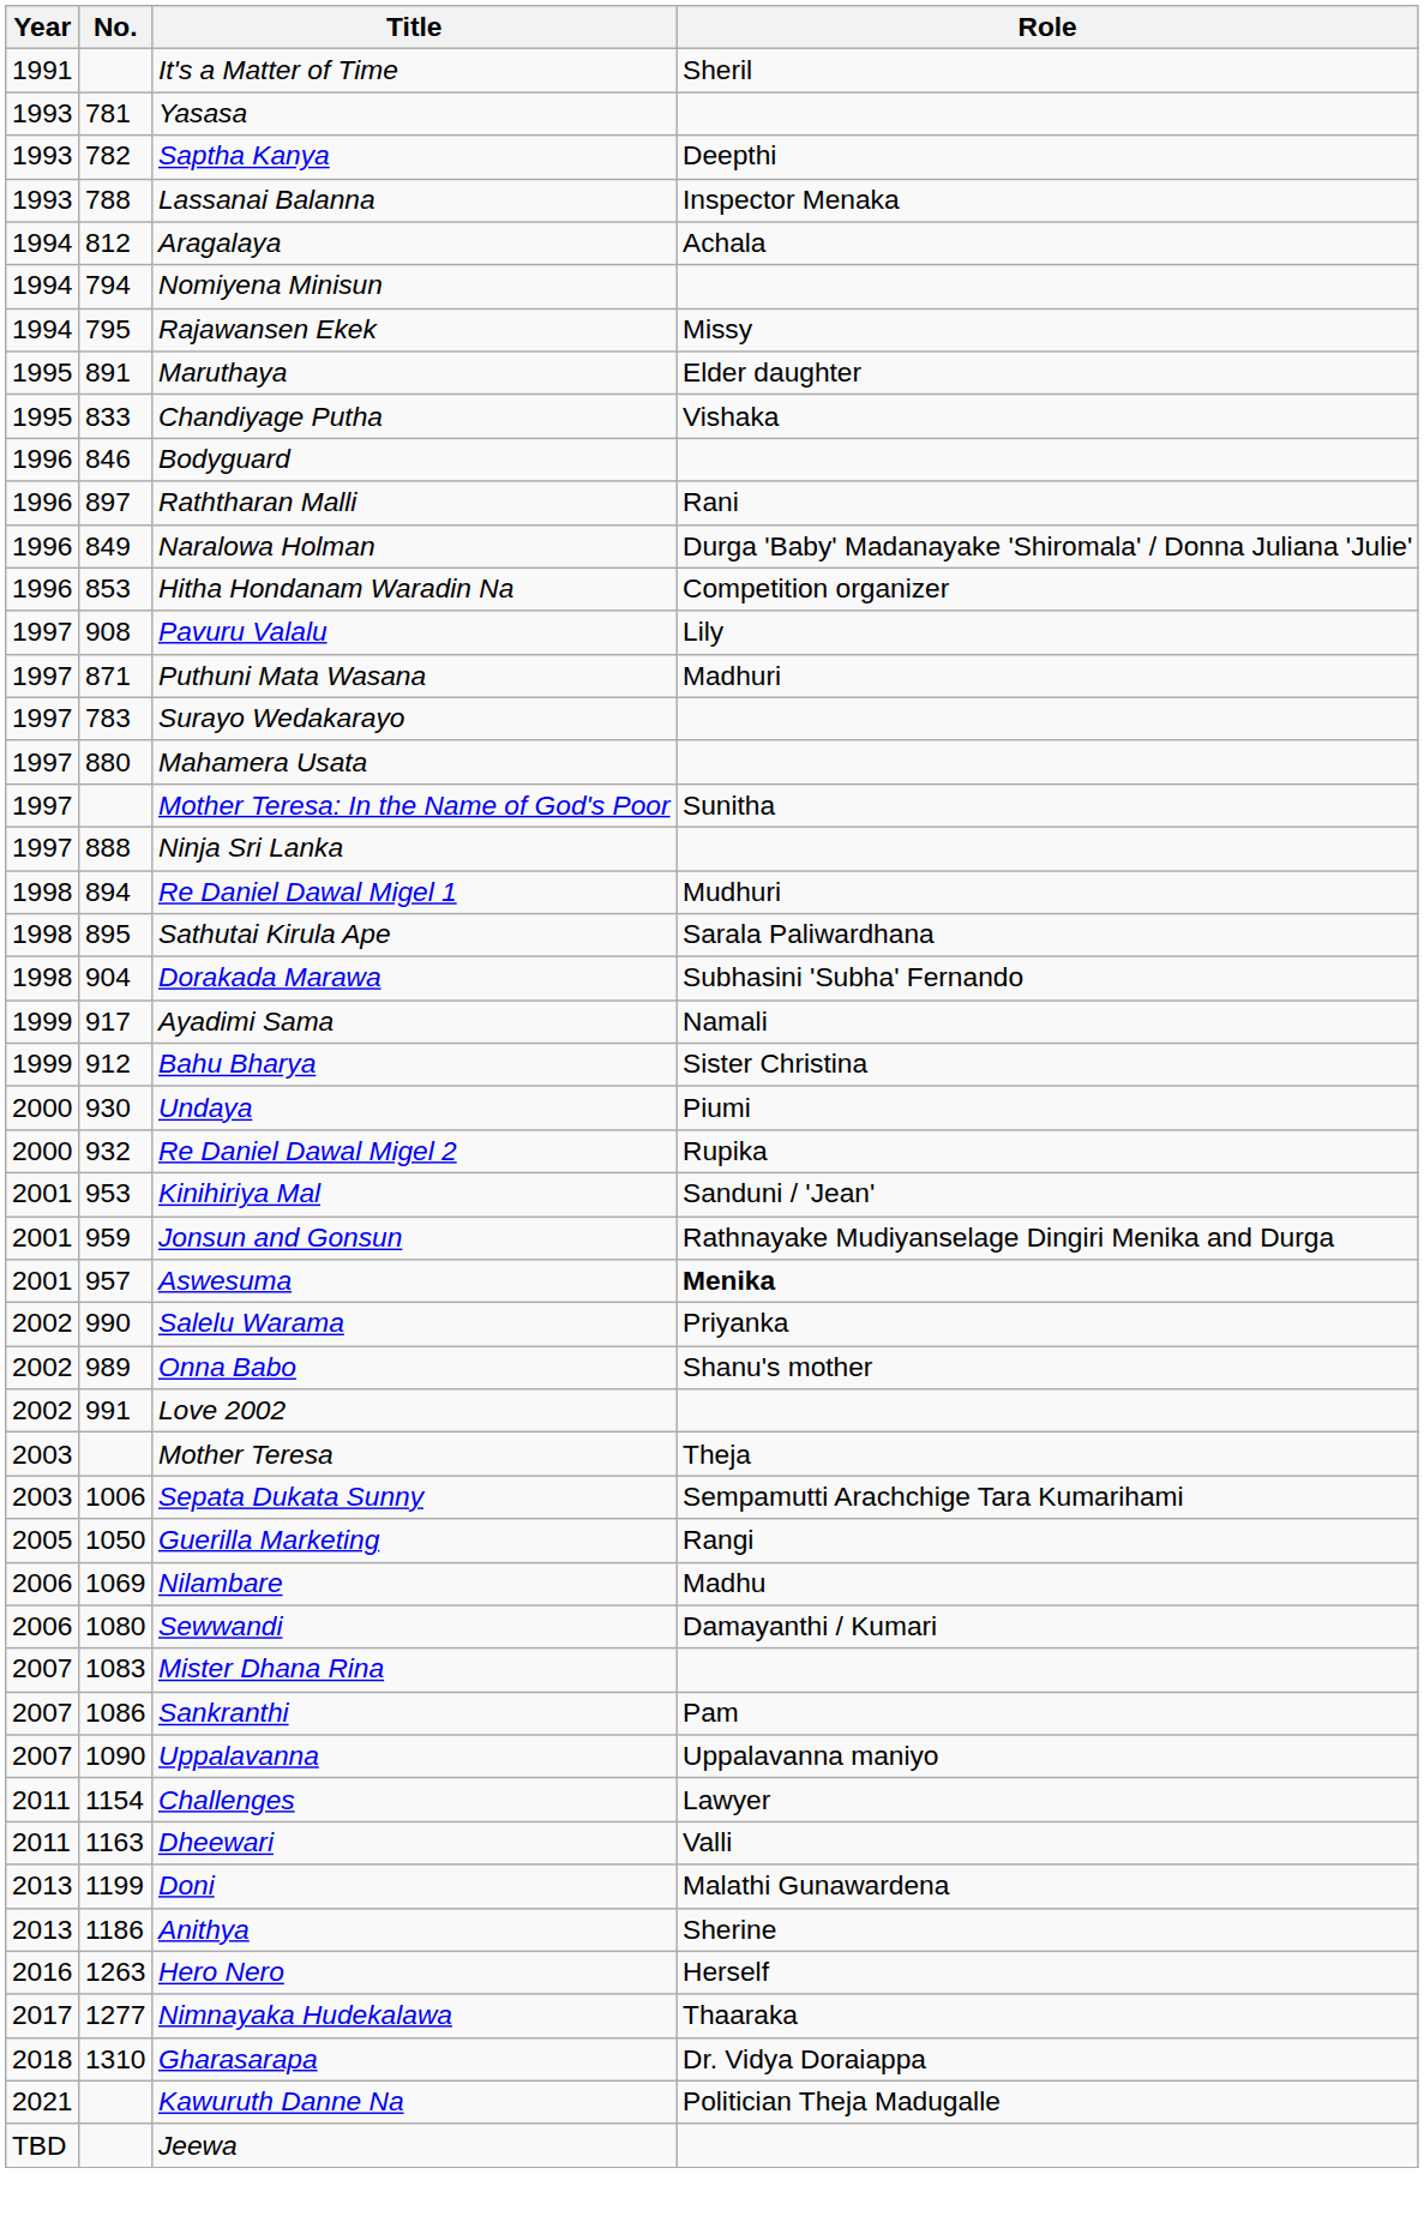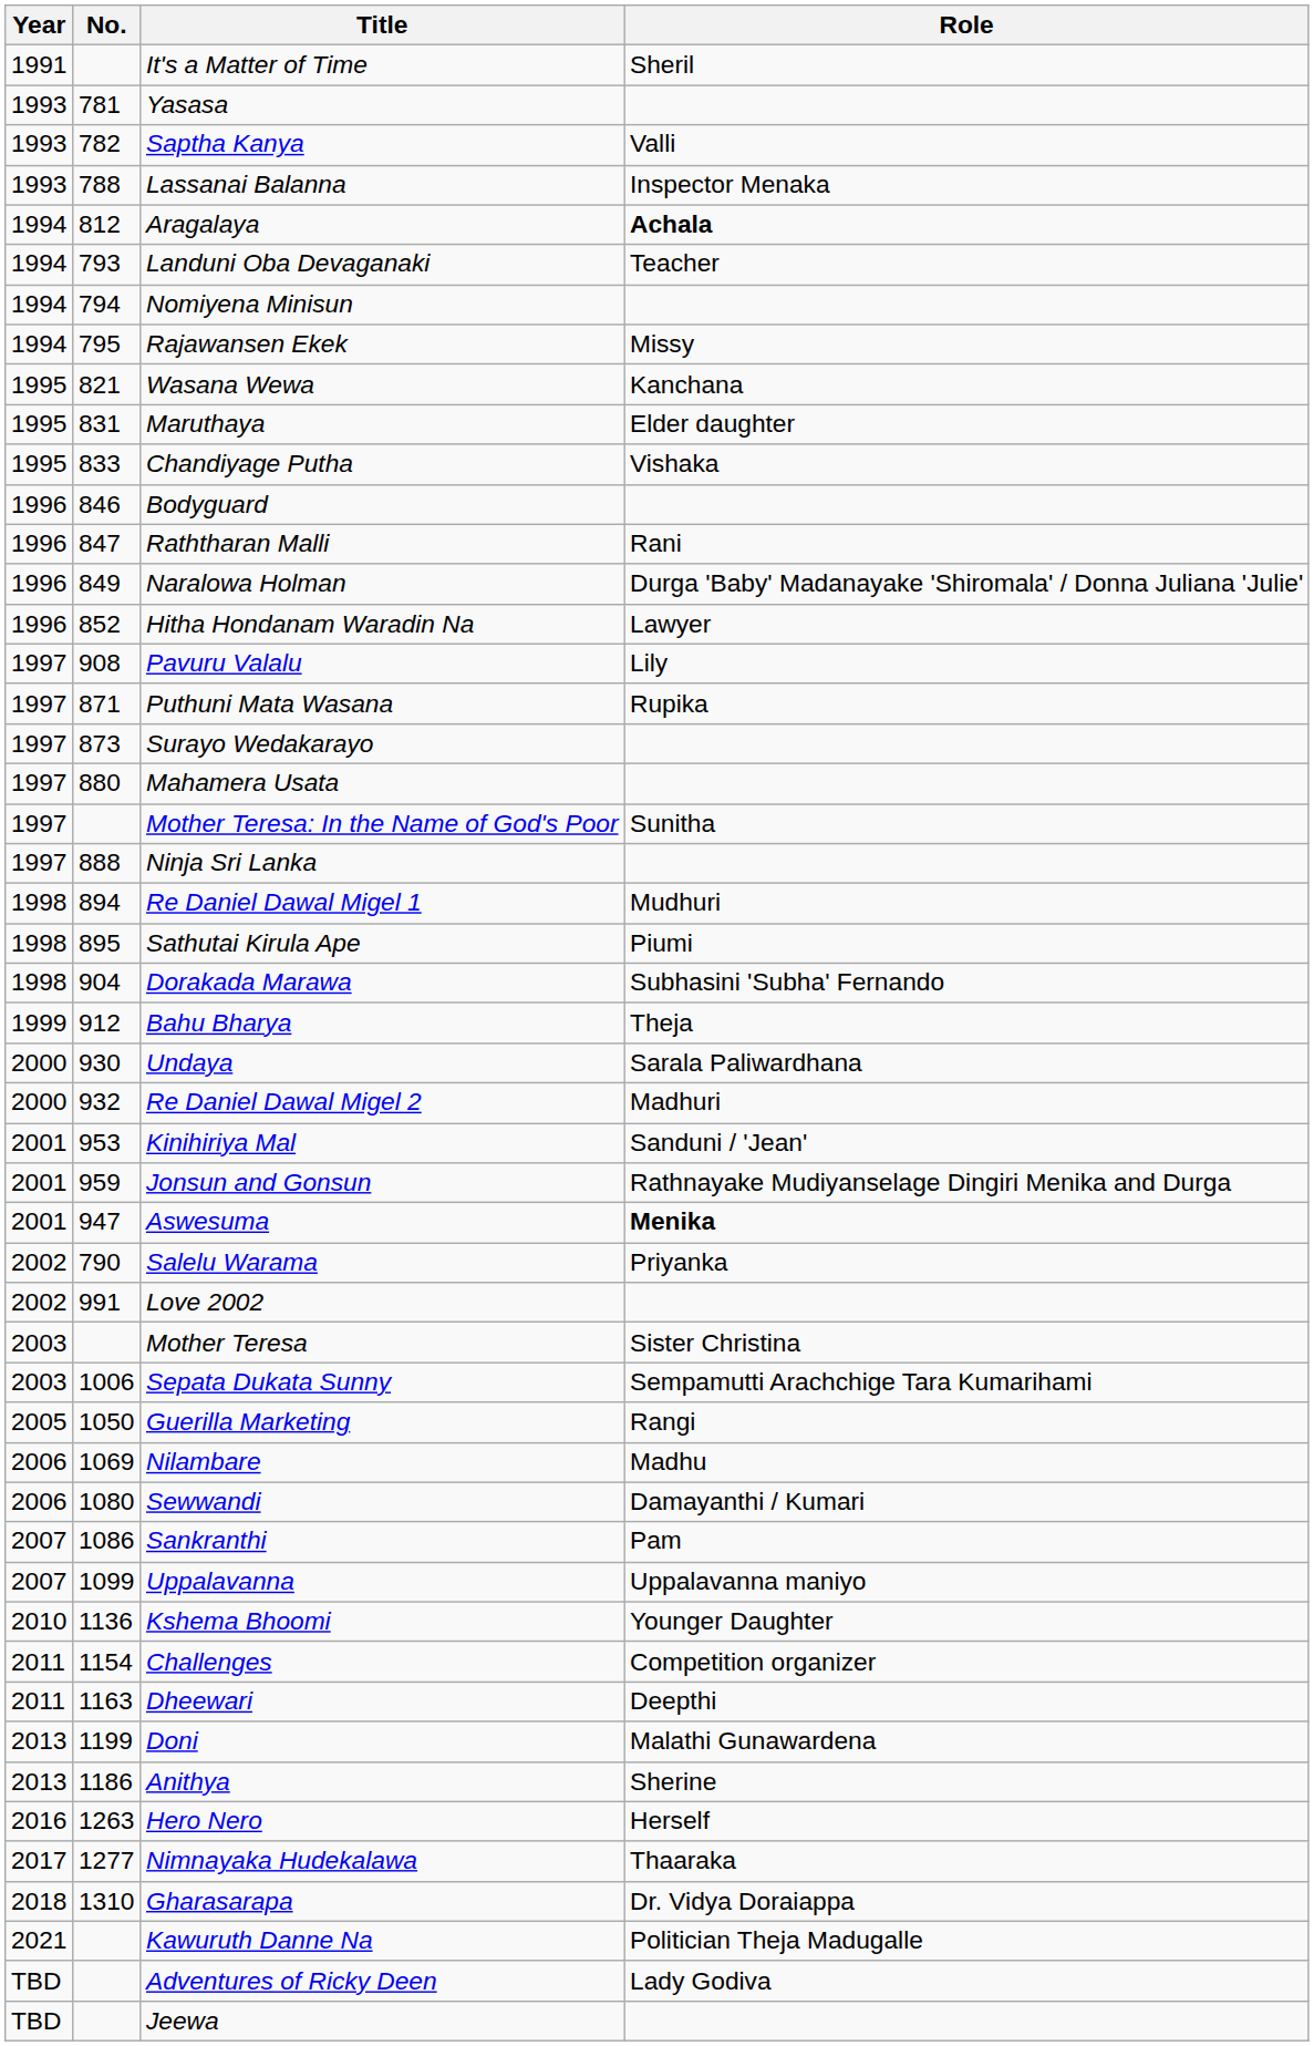 <table class="wikitable sortable">
 <tr>
 <th scope="col">Year</th>
 <th scope="col">No.</th>
 <th scope="col">Title</th>
 <th scope="col">Role</th>
 </tr>
 <tr>
 <td>1991</td>
 <td></td>
 <td><em>It's a Matter of Time</em></td>
 <td>Sheril</td>
 </tr>
 <tr>
 <td>1993</td>
 <td>781</td>
 <td><em>Yasasa</em></td>
 <td></td>
 </tr>
 <tr>
 <td>1993</td>
 <td>782</td>
 <td><em><a href='#'>Saptha Kanya</a></em></td>
-<td>Deepthi </td>
+<td>Valli</td>
 </tr>
 <tr>
 <td>1993</td>
 <td>788</td>
 <td><em>Lassanai Balanna</em></td>
 <td>Inspector Menaka</td>
 </tr>
 <tr>
 <td>1994</td>
 <td>812</td>
 <td><em>Aragalaya</em></td>
-<td>Achala</td>
+<td><strong>Achala</strong></td>
+</tr>
+<tr>
+<td>1994</td>
+<td>793</td>
+<td><em>Landuni Oba Devaganaki</em></td>
+<td>Teacher</td>
 </tr>
 <tr>
 <td>1994</td>
 <td>794</td>
 <td><em>Nomiyena Minisun</em></td>
 <td></td>
 </tr>
 <tr>
 <td>1994</td>
 <td>795</td>
 <td><em>Rajawansen Ekek</em></td>
 <td>Missy</td>
 </tr>
 <tr>
 <td>1995</td>
-<td>891</td>
+<td>821</td>
+<td><em>Wasana Wewa</em></td>
+<td>Kanchana</td>
+</tr>
+<tr>
+<td>1995</td>
+<td>831</td>
 <td><em>Maruthaya</em></td>
 <td>Elder daughter</td>
 </tr>
 <tr>
 <td>1995</td>
 <td>833</td>
 <td><em>Chandiyage Putha</em></td>
 <td>Vishaka</td>
 </tr>
 <tr>
 <td>1996</td>
 <td>846</td>
 <td><em>Bodyguard</em></td>
 <td></td>
 </tr>
 <tr>
 <td>1996</td>
-<td>897</td>
+<td>847</td>
 <td><em>Raththaran Malli</em></td>
 <td>Rani</td>
 </tr>
 <tr>
 <td>1996</td>
 <td>849</td>
 <td><em>Naralowa Holman</em></td>
 <td>Durga 'Baby' Madanayake 'Shiromala' / Donna Juliana 'Julie'</td>
 </tr>
 <tr>
 <td>1996</td>
-<td>853</td>
+<td>852</td>
 <td><em>Hitha Hondanam Waradin Na</em></td>
-<td>Competition organizer</td>
+<td>Lawyer</td>
 </tr>
 <tr>
 <td>1997</td>
 <td>908</td>
 <td><em><a href='#'>Pavuru Valalu</a></em></td>
 <td>Lily</td>
 </tr>
 <tr>
 <td>1997</td>
 <td>871</td>
 <td><em>Puthuni Mata Wasana</em></td>
-<td>Madhuri</td>
+<td>Rupika</td>
 </tr>
 <tr>
 <td>1997</td>
-<td>783</td>
+<td>873</td>
 <td><em>Surayo Wedakarayo</em></td>
 <td></td>
 </tr>
 <tr>
 <td>1997</td>
 <td>880</td>
 <td><em>Mahamera Usata</em></td>
 <td></td>
 </tr>
 <tr>
 <td>1997</td>
 <td></td>
 <td><em><a href='#'>Mother Teresa: In the Name of God's Poor</a></em></td>
 <td>Sunitha</td>
 </tr>
 <tr>
 <td>1997</td>
 <td>888</td>
 <td><em>Ninja Sri Lanka</em></td>
 <td></td>
 </tr>
 <tr>
 <td>1998</td>
 <td>894</td>
 <td><em><a href='#'>Re Daniel Dawal Migel 1</a></em></td>
 <td>Mudhuri</td>
 </tr>
 <tr>
 <td>1998</td>
 <td>895</td>
 <td><em>Sathutai Kirula Ape</em></td>
-<td>Sarala Paliwardhana </td>
+<td>Piumi</td>
 </tr>
 <tr>
 <td>1998</td>
 <td>904</td>
 <td><em><a href='#'>Dorakada Marawa</a></em></td>
 <td>Subhasini 'Subha' Fernando</td>
 </tr>
 <tr>
 <td>1999</td>
-<td>917</td>
-<td><em>Ayadimi Sama</em></td>
-<td>Namali</td>
-</tr>
-<tr>
-<td>1999</td>
 <td>912</td>
 <td><em><a href='#'>Bahu Bharya</a></em></td>
-<td>Sister Christina</td>
+<td>Theja</td>
 </tr>
 <tr>
 <td>2000</td>
 <td>930</td>
 <td><em><a href='#'>Undaya</a></em></td>
-<td>Piumi</td>
+<td>Sarala Paliwardhana </td>
 </tr>
 <tr>
 <td>2000</td>
 <td>932</td>
 <td><em><a href='#'>Re Daniel Dawal Migel 2</a></em></td>
-<td>Rupika</td>
+<td>Madhuri</td>
 </tr>
 <tr>
 <td>2001</td>
 <td>953</td>
 <td><em><a href='#'>Kinihiriya Mal</a></em></td>
 <td>Sanduni / 'Jean'</td>
 </tr>
 <tr>
 <td>2001</td>
 <td>959</td>
 <td><em><a href='#'>Jonsun and Gonsun</a></em></td>
 <td>Rathnayake Mudiyanselage Dingiri Menika and Durga</td>
 </tr>
 <tr>
 <td>2001</td>
-<td>957</td>
+<td>947</td>
 <td><em><a href='#'>Aswesuma</a></em></td>
 <td><strong>Menika</strong></td>
 </tr>
 <tr>
 <td>2002</td>
-<td>990</td>
+<td>790</td>
 <td><em><a href='#'>Salelu Warama</a></em></td>
 <td>Priyanka</td>
-</tr>
-<tr>
-<td>2002</td>
-<td>989</td>
-<td><em><a href='#'>Onna Babo</a></em></td>
-<td>Shanu's mother</td>
 </tr>
 <tr>
 <td>2002</td>
 <td>991</td>
 <td><em>Love 2002</em></td>
 <td></td>
 </tr>
 <tr>
 <td>2003</td>
 <td></td>
 <td><em>Mother Teresa</em></td>
-<td>Theja</td>
+<td>Sister Christina</td>
 </tr>
 <tr>
 <td>2003</td>
 <td>1006</td>
 <td><em><a href='#'>Sepata Dukata Sunny</a></em></td>
 <td>Sempamutti Arachchige Tara Kumarihami</td>
 </tr>
 <tr>
 <td>2005</td>
 <td>1050</td>
 <td><em><a href='#'>Guerilla Marketing</a></em></td>
 <td>Rangi</td>
 </tr>
 <tr>
 <td>2006</td>
 <td>1069</td>
 <td><em><a href='#'>Nilambare</a></em></td>
 <td>Madhu</td>
 </tr>
 <tr>
 <td>2006</td>
 <td>1080</td>
 <td><em><a href='#'>Sewwandi</a></em></td>
 <td>Damayanthi / Kumari</td>
 </tr>
 <tr>
 <td>2007</td>
-<td>1083</td>
-<td><em><a href='#'>Mister Dhana Rina</a></em></td>
-<td></td>
-</tr>
-<tr>
-<td>2007</td>
 <td>1086</td>
 <td><em><a href='#'>Sankranthi</a></em></td>
 <td>Pam</td>
 </tr>
 <tr>
 <td>2007</td>
-<td>1090</td>
+<td>1099</td>
 <td><em><a href='#'>Uppalavanna</a></em></td>
 <td>Uppalavanna maniyo</td>
+</tr>
+<tr>
+<td>2010</td>
+<td>1136</td>
+<td><em><a href='#'>Kshema Bhoomi</a></em></td>
+<td>Younger Daughter</td>
 </tr>
 <tr>
 <td>2011</td>
 <td>1154</td>
 <td><em><a href='#'>Challenges</a></em></td>
-<td>Lawyer</td>
+<td>Competition organizer</td>
 </tr>
 <tr>
 <td>2011</td>
 <td>1163</td>
 <td><em><a href='#'>Dheewari</a></em></td>
-<td>Valli</td>
+<td>Deepthi </td>
 </tr>
 <tr>
 <td>2013</td>
 <td>1199</td>
 <td><em><a href='#'>Doni</a></em></td>
 <td>Malathi Gunawardena</td>
 </tr>
 <tr>
 <td>2013</td>
 <td>1186</td>
 <td><em><a href='#'>Anithya</a></em></td>
 <td>Sherine</td>
 </tr>
 <tr>
 <td>2016</td>
 <td>1263</td>
 <td><em><a href='#'>Hero Nero</a></em></td>
 <td>Herself</td>
 </tr>
 <tr>
 <td>2017</td>
 <td>1277</td>
 <td><em><a href='#'>Nimnayaka Hudekalawa</a></em></td>
 <td>Thaaraka</td>
 </tr>
 <tr>
 <td>2018</td>
 <td>1310</td>
 <td><em><a href='#'>Gharasarapa</a></em></td>
 <td>Dr. Vidya Doraiappa</td>
 </tr>
 <tr>
 <td>2021</td>
 <td></td>
 <td><em><a href='#'>Kawuruth Danne Na</a></em></td>
 <td>Politician Theja Madugalle</td>
 </tr>
 <tr>
 <td>TBD</td>
 <td></td>
+<td><em><a href='#'>Adventures of Ricky Deen</a></em></td>
+<td>Lady Godiva</td>
+</tr>
+<tr>
+<td>TBD</td>
+<td></td>
 <td><em>Jeewa</em></td>
 <td></td>
 </tr>
 </table>
